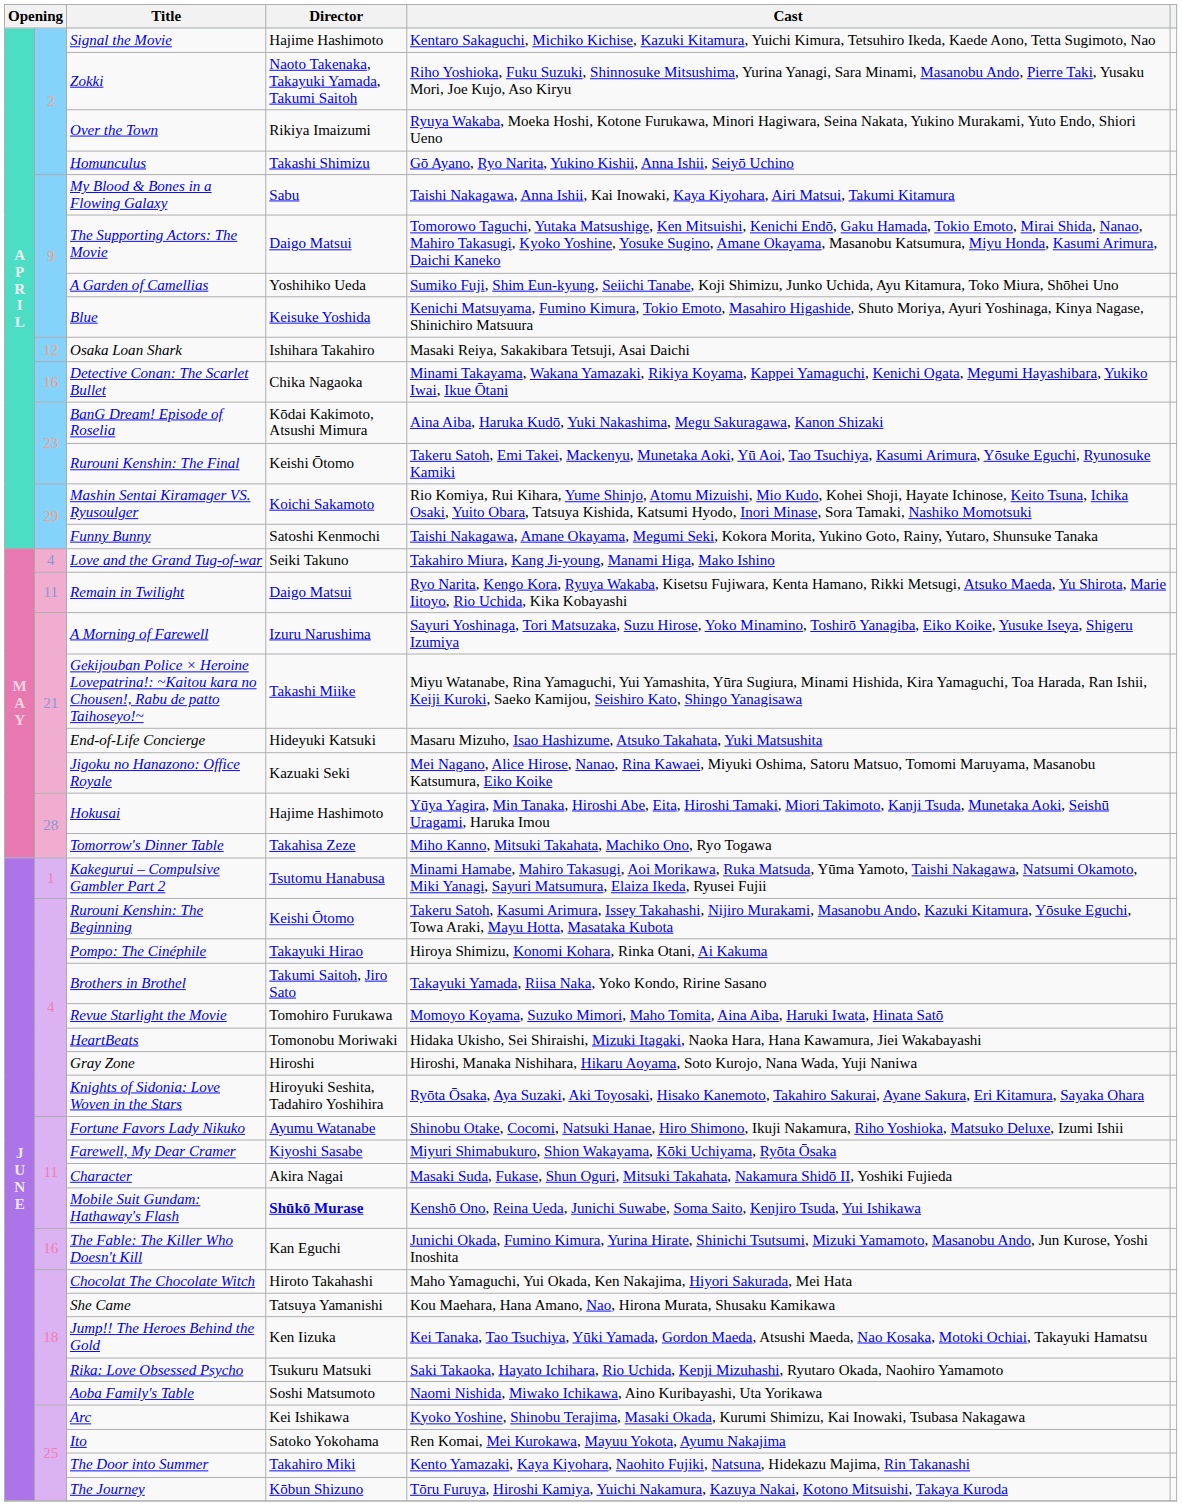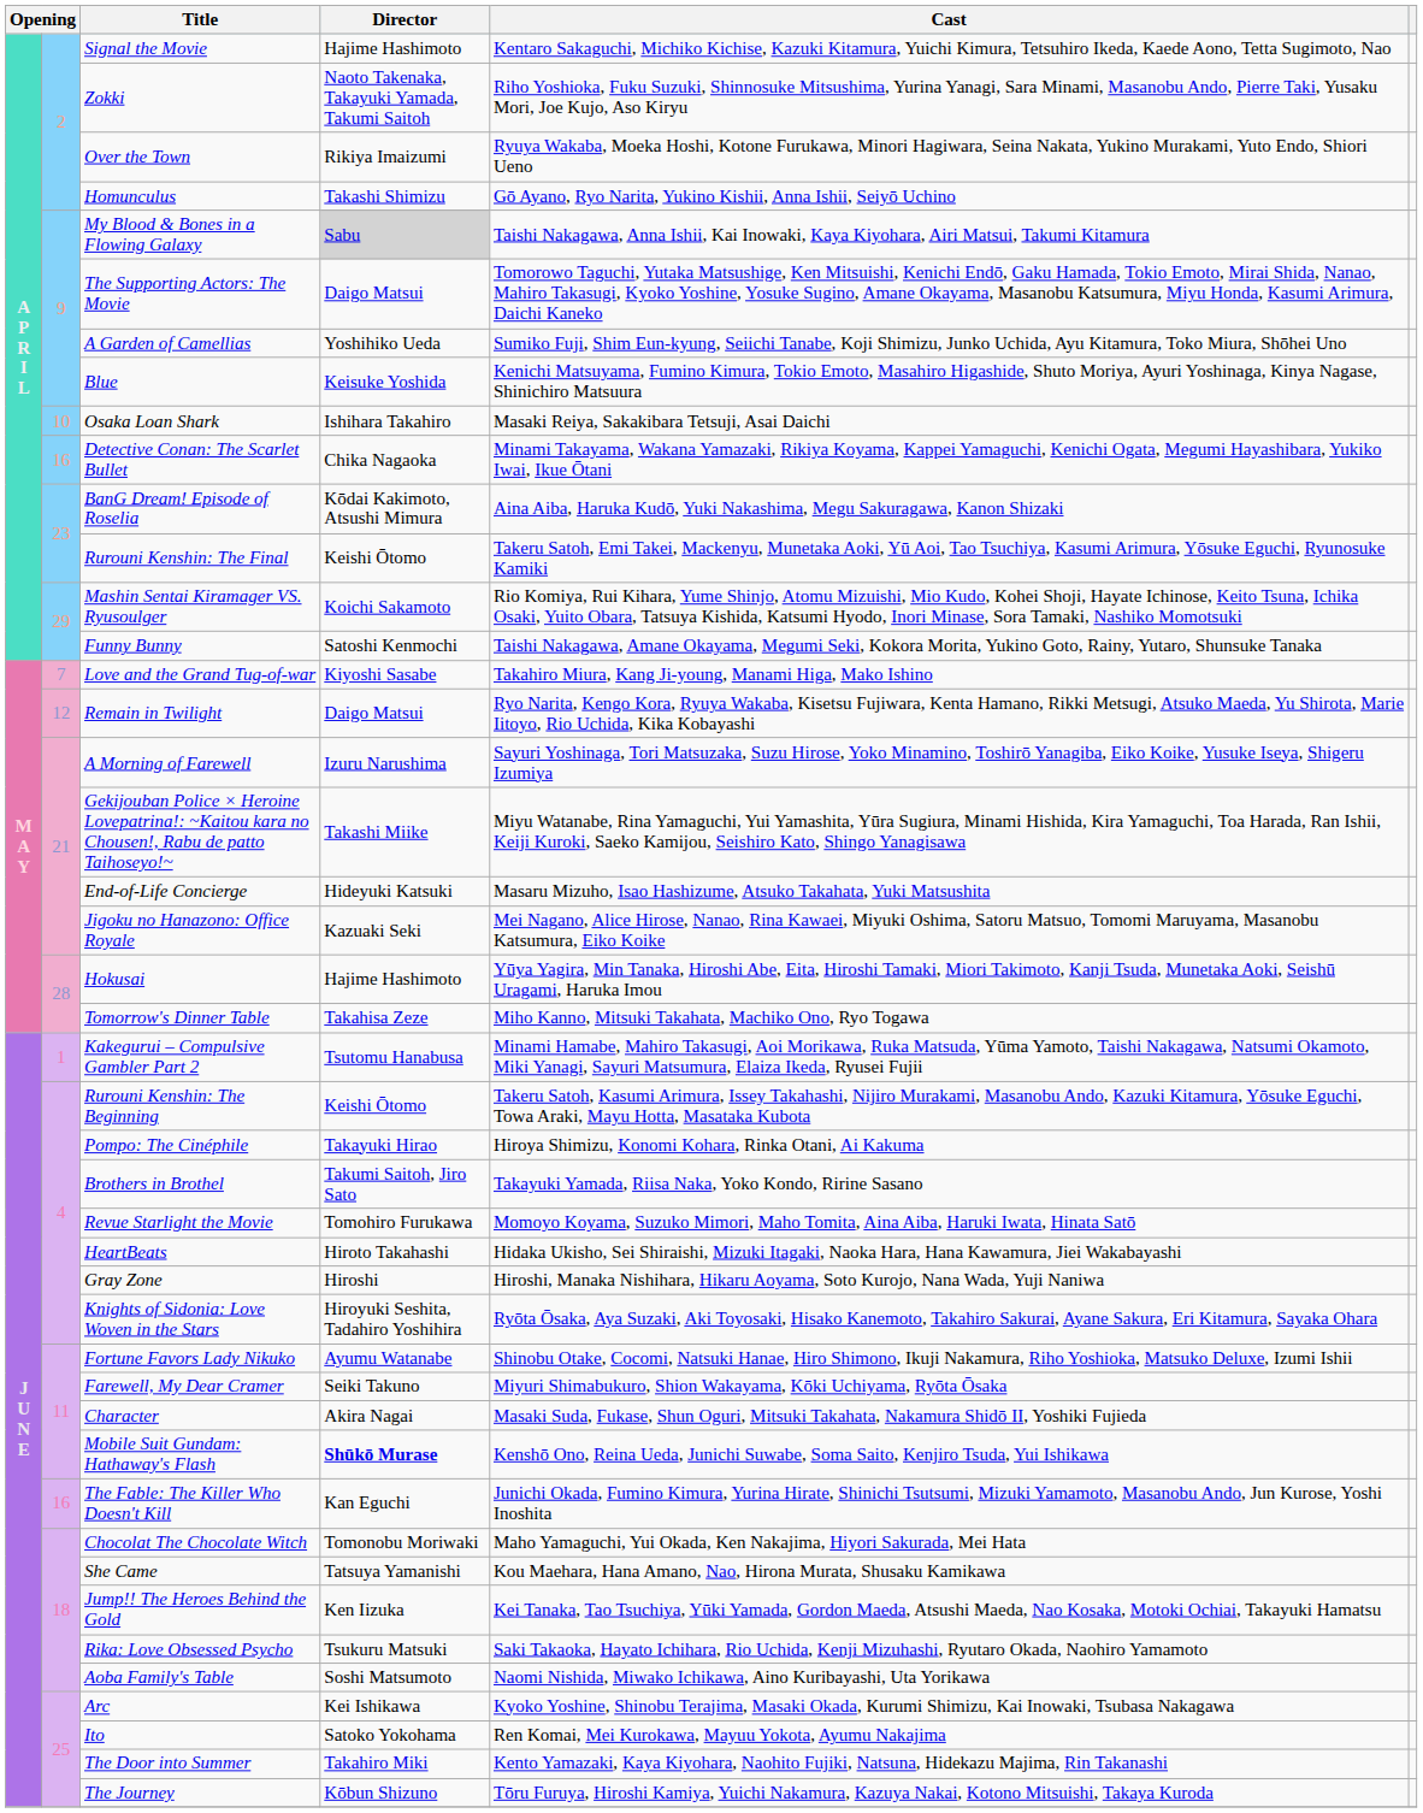 <table class="wikitable sortable">
 <tr style="background:#b0e0e6; text-align:center">
 <th colspan="2">Opening</th>
 <th style="width:17%">Title</th>
 <th style="width:12%">Director</th>
 <th>Cast</th>
 <th></th>
 </tr>
 <tr>
 <th rowspan="14" style="text-align:center; background:#4BDEC5; color:#EDEFF1;">A<br>P<br>R<br>I<br>L</th>
 <td rowspan="4" style="text-align:center; background:#85D3FA; color:#FF9C80;">2</td>
 <td><em><a href='#'>Signal the Movie</a></em></td>
 <td>Hajime Hashimoto</td>
 <td><a href='#'>Kentaro Sakaguchi</a>, <a href='#'>Michiko Kichise</a>, <a href='#'>Kazuki Kitamura</a>, Yuichi Kimura, Tetsuhiro Ikeda, Kaede Aono, Tetta Sugimoto, Nao</td>
 <td></td>
 </tr>
 <tr>
 <td><em><a href='#'>Zokki</a></em></td>
 <td><a href='#'>Naoto Takenaka</a>, <a href='#'>Takayuki Yamada</a>, <a href='#'>Takumi Saitoh</a></td>
 <td><a href='#'>Riho Yoshioka</a>, <a href='#'>Fuku Suzuki</a>, <a href='#'>Shinnosuke Mitsushima</a>, Yurina Yanagi, Sara Minami, <a href='#'>Masanobu Ando</a>, <a href='#'>Pierre Taki</a>, Yusaku Mori, Joe Kujo, Aso Kiryu</td>
 <td></td>
 </tr>
 <tr>
 <td><em><a href='#'>Over the Town</a></em></td>
 <td>Rikiya Imaizumi</td>
 <td><a href='#'>Ryuya Wakaba</a>, Moeka Hoshi, Kotone Furukawa, Minori Hagiwara, Seina Nakata, Yukino Murakami, Yuto Endo, Shiori Ueno</td>
 <td></td>
 </tr>
 <tr>
 <td><em><a href='#'>Homunculus</a></em></td>
 <td><a href='#'>Takashi Shimizu</a></td>
 <td><a href='#'>Gō Ayano</a>, <a href='#'>Ryo Narita</a>, <a href='#'>Yukino Kishii</a>, <a href='#'>Anna Ishii</a>, <a href='#'>Seiyō Uchino</a></td>
 <td></td>
 </tr>
 <tr>
 <td rowspan="4" style="text-align:center; background:#85D3FA; color:#FF9C80;">9</td>
 <td><em><a href='#'>My Blood & Bones in a Flowing Galaxy</a></em></td>
-<td><a href='#'>Sabu</a></td>
+<td style="background: lightgrey;"><a href='#'>Sabu</a></td>
 <td><a href='#'>Taishi Nakagawa</a>, <a href='#'>Anna Ishii</a>, Kai Inowaki, <a href='#'>Kaya Kiyohara</a>, <a href='#'>Airi Matsui</a>, <a href='#'>Takumi Kitamura</a></td>
 <td></td>
 </tr>
 <tr>
 <td><em><a href='#'>The Supporting Actors: The Movie</a></em></td>
 <td><a href='#'>Daigo Matsui</a></td>
 <td><a href='#'>Tomorowo Taguchi</a>, <a href='#'>Yutaka Matsushige</a>, <a href='#'>Ken Mitsuishi</a>, <a href='#'>Kenichi Endō</a>, <a href='#'>Gaku Hamada</a>, <a href='#'>Tokio Emoto</a>, <a href='#'>Mirai Shida</a>, <a href='#'>Nanao</a>, <a href='#'>Mahiro Takasugi</a>, <a href='#'>Kyoko Yoshine</a>, <a href='#'>Yosuke Sugino</a>, <a href='#'>Amane Okayama</a>, Masanobu Katsumura, <a href='#'>Miyu Honda</a>, <a href='#'>Kasumi Arimura</a>, <a href='#'>Daichi Kaneko</a></td>
 <td></td>
 </tr>
 <tr>
 <td><em><a href='#'>A Garden of Camellias</a></em></td>
 <td>Yoshihiko Ueda</td>
 <td><a href='#'>Sumiko Fuji</a>, <a href='#'>Shim Eun-kyung</a>, <a href='#'>Seiichi Tanabe</a>, Koji Shimizu, Junko Uchida, Ayu Kitamura, Toko Miura, Shōhei Uno</td>
 <td></td>
 </tr>
 <tr>
 <td><em><a href='#'>Blue</a></em></td>
 <td><a href='#'>Keisuke Yoshida</a></td>
 <td><a href='#'>Kenichi Matsuyama</a>, <a href='#'>Fumino Kimura</a>, <a href='#'>Tokio Emoto</a>, <a href='#'>Masahiro Higashide</a>, Shuto Moriya, Ayuri Yoshinaga, Kinya Nagase, Shinichiro Matsuura</td>
 <td></td>
 </tr>
 <tr>
-<td rowspan="1" style="text-align:center; background:#85D3FA; color:#FF9C80;">12</td>
+<td rowspan="1" style="text-align:center; background:#85D3FA; color:#FF9C80;">10</td>
 <td><em>Osaka Loan Shark</em></td>
 <td>Ishihara Takahiro</td>
 <td>Masaki Reiya, Sakakibara Tetsuji, Asai Daichi</td>
 <td></td>
 </tr>
 <tr>
 <td rowspan="1" style="text-align:center; background:#85D3FA; color:#FF9C80;">16</td>
 <td><em><a href='#'>Detective Conan: The Scarlet Bullet</a></em></td>
 <td>Chika Nagaoka</td>
 <td><a href='#'>Minami Takayama</a>, <a href='#'>Wakana Yamazaki</a>, <a href='#'>Rikiya Koyama</a>, <a href='#'>Kappei Yamaguchi</a>, <a href='#'>Kenichi Ogata</a>, <a href='#'>Megumi Hayashibara</a>, <a href='#'>Yukiko Iwai</a>, <a href='#'>Ikue Ōtani</a></td>
 <td></td>
 </tr>
 <tr>
 <td rowspan="2" style="text-align:center; background:#85D3FA; color:#FF9C80;">23</td>
 <td><em><a href='#'>BanG Dream! Episode of Roselia</a></em></td>
 <td>Kōdai Kakimoto, Atsushi Mimura</td>
 <td><a href='#'>Aina Aiba</a>, <a href='#'>Haruka Kudō</a>, <a href='#'>Yuki Nakashima</a>, <a href='#'>Megu Sakuragawa</a>, <a href='#'>Kanon Shizaki</a></td>
 <td></td>
 </tr>
 <tr>
 <td><em><a href='#'>Rurouni Kenshin: The Final</a></em></td>
 <td>Keishi Ōtomo</td>
 <td><a href='#'>Takeru Satoh</a>, <a href='#'>Emi Takei</a>, <a href='#'>Mackenyu</a>, <a href='#'>Munetaka Aoki</a>, <a href='#'>Yū Aoi</a>, <a href='#'>Tao Tsuchiya</a>, <a href='#'>Kasumi Arimura</a>, <a href='#'>Yōsuke Eguchi</a>, <a href='#'>Ryunosuke Kamiki</a></td>
 <td></td>
 </tr>
 <tr>
 <td rowspan="2" style="text-align:center; background:#85D3FA; color:#FF9C80;">29</td>
 <td><em><a href='#'>Mashin Sentai Kiramager VS. Ryusoulger</a></em></td>
 <td><a href='#'>Koichi Sakamoto</a></td>
 <td>Rio Komiya, Rui Kihara, <a href='#'>Yume Shinjo</a>, <a href='#'>Atomu Mizuishi</a>, <a href='#'>Mio Kudo</a>, Kohei Shoji, Hayate Ichinose, <a href='#'>Keito Tsuna</a>, <a href='#'>Ichika Osaki</a>, <a href='#'>Yuito Obara</a>, Tatsuya Kishida, Katsumi Hyodo, <a href='#'>Inori Minase</a>, Sora Tamaki, <a href='#'>Nashiko Momotsuki</a></td>
 <td></td>
 </tr>
 <tr>
 <td><em><a href='#'>Funny Bunny</a></em></td>
 <td>Satoshi Kenmochi</td>
 <td><a href='#'>Taishi Nakagawa</a>, <a href='#'>Amane Okayama</a>, <a href='#'>Megumi Seki</a>, Kokora Morita, Yukino Goto, Rainy, Yutaro, Shunsuke Tanaka</td>
 <td></td>
 </tr>
 <tr>
 <th rowspan="8" style="text-align:center; background:#E879B0; color:#FFD5DF;">M<br>A<br>Y</th>
-<td rowspan="1" style="text-align:center; background:#F1ADCF; color:#8C97D2;">4</td>
+<td rowspan="1" style="text-align:center; background:#F1ADCF; color:#8C97D2;">7</td>
 <td><em><a href='#'>Love and the Grand Tug-of-war</a></em></td>
-<td>Seiki Takuno</td>
+<td><a href='#'>Kiyoshi Sasabe</a></td>
 <td><a href='#'>Takahiro Miura</a>, <a href='#'>Kang Ji-young</a>, <a href='#'>Manami Higa</a>, <a href='#'>Mako Ishino</a></td>
 <td></td>
 </tr>
 <tr>
-<td rowspan="1" style="text-align:center; background:#F1ADCF; color:#8C97D2;">11</td>
+<td rowspan="1" style="text-align:center; background:#F1ADCF; color:#8C97D2;">12</td>
 <td><em><a href='#'>Remain in Twilight</a></em></td>
 <td><a href='#'>Daigo Matsui</a></td>
 <td><a href='#'>Ryo Narita</a>, <a href='#'>Kengo Kora</a>, <a href='#'>Ryuya Wakaba</a>, Kisetsu Fujiwara, Kenta Hamano, Rikki Metsugi, <a href='#'>Atsuko Maeda</a>, <a href='#'>Yu Shirota</a>, <a href='#'>Marie Iitoyo</a>, <a href='#'>Rio Uchida</a>, Kika Kobayashi</td>
 <td></td>
 </tr>
 <tr>
 <td rowspan="4" style="text-align:center; background:#F1ADCF; color:#8C97D2;">21</td>
 <td><em><a href='#'>A Morning of Farewell</a></em></td>
 <td><a href='#'>Izuru Narushima</a></td>
 <td><a href='#'>Sayuri Yoshinaga</a>, <a href='#'>Tori Matsuzaka</a>, <a href='#'>Suzu Hirose</a>, <a href='#'>Yoko Minamino</a>, <a href='#'>Toshirō Yanagiba</a>, <a href='#'>Eiko Koike</a>, <a href='#'>Yusuke Iseya</a>, <a href='#'>Shigeru Izumiya</a></td>
 <td></td>
 </tr>
 <tr>
 <td><em><a href='#'>Gekijouban Police × Heroine Lovepatrina!: ~Kaitou kara no Chousen!, Rabu de patto Taihoseyo!~</a></em></td>
 <td><a href='#'>Takashi Miike</a></td>
 <td>Miyu Watanabe, Rina Yamaguchi, Yui Yamashita, Yūra Sugiura, Minami Hishida, Kira Yamaguchi, Toa Harada, Ran Ishii, <a href='#'>Keiji Kuroki</a>, Saeko Kamijou, <a href='#'>Seishiro Kato</a>, <a href='#'>Shingo Yanagisawa</a></td>
 <td></td>
 </tr>
 <tr>
 <td><em>End-of-Life Concierge</em></td>
 <td>Hideyuki Katsuki</td>
 <td>Masaru Mizuho, <a href='#'>Isao Hashizume</a>, <a href='#'>Atsuko Takahata</a>, <a href='#'>Yuki Matsushita</a></td>
 <td></td>
 </tr>
 <tr>
 <td><em><a href='#'>Jigoku no Hanazono: Office Royale</a></em></td>
 <td>Kazuaki Seki</td>
 <td><a href='#'>Mei Nagano</a>, <a href='#'>Alice Hirose</a>, <a href='#'>Nanao</a>, <a href='#'>Rina Kawaei</a>, Miyuki Oshima, Satoru Matsuo, Tomomi Maruyama, Masanobu Katsumura, <a href='#'>Eiko Koike</a></td>
 <td></td>
 </tr>
 <tr>
 <td rowspan="2" style="text-align:center; background:#F1ADCF; color:#8C97D2;">28</td>
 <td><em><a href='#'>Hokusai</a></em></td>
 <td>Hajime Hashimoto</td>
 <td><a href='#'>Yūya Yagira</a>, <a href='#'>Min Tanaka</a>, <a href='#'>Hiroshi Abe</a>, <a href='#'>Eita</a>, <a href='#'>Hiroshi Tamaki</a>, <a href='#'>Miori Takimoto</a>, <a href='#'>Kanji Tsuda</a>, <a href='#'>Munetaka Aoki</a>, <a href='#'>Seishū Uragami</a>, Haruka Imou</td>
 <td></td>
 </tr>
 <tr>
 <td><em><a href='#'>Tomorrow's Dinner Table</a></em></td>
 <td><a href='#'>Takahisa Zeze</a></td>
 <td><a href='#'>Miho Kanno</a>, <a href='#'>Mitsuki Takahata</a>, <a href='#'>Machiko Ono</a>, Ryo Togawa</td>
 <td></td>
 </tr>
 <tr>
 <th rowspan="22" style="text-align:center; background:#AD73E8; color:#EAE7ED;">J<br>U<br>N<br>E</th>
 <td rowspan="1" style="text-align:center; background:#DBB3F2; color:#F57AB5;">1</td>
 <td><em><a href='#'>Kakegurui – Compulsive Gambler Part 2</a></em></td>
 <td><a href='#'>Tsutomu Hanabusa</a></td>
 <td><a href='#'>Minami Hamabe</a>, <a href='#'>Mahiro Takasugi</a>, <a href='#'>Aoi Morikawa</a>, <a href='#'>Ruka Matsuda</a>, Yūma Yamoto, <a href='#'>Taishi Nakagawa</a>, <a href='#'>Natsumi Okamoto</a>, <a href='#'>Miki Yanagi</a>, <a href='#'>Sayuri Matsumura</a>, <a href='#'>Elaiza Ikeda</a>, Ryusei Fujii</td>
 <td></td>
 </tr>
 <tr>
 <td rowspan="7" style="text-align:center; background:#DBB3F2; color:#F57AB5;">4</td>
 <td><em><a href='#'>Rurouni Kenshin: The Beginning</a></em></td>
 <td><a href='#'>Keishi Ōtomo</a></td>
 <td><a href='#'>Takeru Satoh</a>, <a href='#'>Kasumi Arimura</a>, <a href='#'>Issey Takahashi</a>, <a href='#'>Nijiro Murakami</a>, <a href='#'>Masanobu Ando</a>, <a href='#'>Kazuki Kitamura</a>, <a href='#'>Yōsuke Eguchi</a>, Towa Araki, <a href='#'>Mayu Hotta</a>, <a href='#'>Masataka Kubota</a></td>
 <td></td>
 </tr>
 <tr>
 <td><em><a href='#'>Pompo: The Cinéphile</a></em></td>
 <td><a href='#'>Takayuki Hirao</a></td>
 <td>Hiroya Shimizu, <a href='#'>Konomi Kohara</a>, Rinka Otani, <a href='#'>Ai Kakuma</a></td>
 <td></td>
 </tr>
 <tr>
 <td><em><a href='#'>Brothers in Brothel</a></em></td>
 <td><a href='#'>Takumi Saitoh</a>, <a href='#'>Jiro Sato</a></td>
 <td><a href='#'>Takayuki Yamada</a>, <a href='#'>Riisa Naka</a>, Yoko Kondo, Ririne Sasano</td>
 <td></td>
 </tr>
 <tr>
 <td><em><a href='#'>Revue Starlight the Movie</a></em></td>
 <td>Tomohiro Furukawa</td>
 <td><a href='#'>Momoyo Koyama</a>, <a href='#'>Suzuko Mimori</a>, <a href='#'>Maho Tomita</a>, <a href='#'>Aina Aiba</a>, <a href='#'>Haruki Iwata</a>, <a href='#'>Hinata Satō</a></td>
 <td></td>
 </tr>
 <tr>
 <td><em><a href='#'>HeartBeats</a></em></td>
-<td>Tomonobu Moriwaki</td>
+<td>Hiroto Takahashi</td>
 <td>Hidaka Ukisho, Sei Shiraishi, <a href='#'>Mizuki Itagaki</a>, Naoka Hara, Hana Kawamura, Jiei Wakabayashi</td>
 <td></td>
 </tr>
 <tr>
 <td><em>Gray Zone</em></td>
 <td>Hiroshi</td>
 <td>Hiroshi, Manaka Nishihara, <a href='#'>Hikaru Aoyama</a>, Soto Kurojo, Nana Wada, Yuji Naniwa</td>
 <td></td>
 </tr>
 <tr>
 <td><em><a href='#'>Knights of Sidonia: Love Woven in the Stars</a></em></td>
 <td>Hiroyuki Seshita, Tadahiro Yoshihira</td>
 <td><a href='#'>Ryōta Ōsaka</a>, <a href='#'>Aya Suzaki</a>, <a href='#'>Aki Toyosaki</a>, <a href='#'>Hisako Kanemoto</a>, <a href='#'>Takahiro Sakurai</a>, <a href='#'>Ayane Sakura</a>, <a href='#'>Eri Kitamura</a>, <a href='#'>Sayaka Ohara</a></td>
 <td></td>
 </tr>
 <tr>
 <td rowspan="4" style="text-align:center; background:#DBB3F2; color:#F57AB5;">11</td>
 <td><em><a href='#'>Fortune Favors Lady Nikuko</a></em></td>
 <td><a href='#'>Ayumu Watanabe</a></td>
 <td><a href='#'>Shinobu Otake</a>, <a href='#'>Cocomi</a>, <a href='#'>Natsuki Hanae</a>, <a href='#'>Hiro Shimono</a>, Ikuji Nakamura, <a href='#'>Riho Yoshioka</a>, <a href='#'>Matsuko Deluxe</a>, Izumi Ishii</td>
 <td></td>
 </tr>
 <tr>
 <td><em><a href='#'>Farewell, My Dear Cramer</a></em></td>
-<td><a href='#'>Kiyoshi Sasabe</a></td>
+<td>Seiki Takuno</td>
 <td><a href='#'>Miyuri Shimabukuro</a>, <a href='#'>Shion Wakayama</a>, <a href='#'>Kōki Uchiyama</a>, <a href='#'>Ryōta Ōsaka</a></td>
 <td></td>
 </tr>
 <tr>
 <td><em><a href='#'>Character</a></em></td>
 <td>Akira Nagai</td>
 <td><a href='#'>Masaki Suda</a>, <a href='#'>Fukase</a>, <a href='#'>Shun Oguri</a>, <a href='#'>Mitsuki Takahata</a>, <a href='#'>Nakamura Shidō II</a>, Yoshiki Fujieda</td>
 <td></td>
 </tr>
 <tr>
 <td><em><a href='#'>Mobile Suit Gundam: Hathaway's Flash</a></em></td>
 <td><strong><a href='#'>Shūkō Murase</a></strong></td>
 <td><a href='#'>Kenshō Ono</a>, <a href='#'>Reina Ueda</a>, <a href='#'>Junichi Suwabe</a>, <a href='#'>Soma Saito</a>, <a href='#'>Kenjiro Tsuda</a>, <a href='#'>Yui Ishikawa</a></td>
 <td></td>
 </tr>
 <tr>
 <td rowspan="1" style="text-align:center; background:#DBB3F2; color:#F57AB5;">16</td>
 <td><em><a href='#'>The Fable: The Killer Who Doesn't Kill</a></em></td>
 <td>Kan Eguchi</td>
 <td><a href='#'>Junichi Okada</a>, <a href='#'>Fumino Kimura</a>, <a href='#'>Yurina Hirate</a>, <a href='#'>Shinichi Tsutsumi</a>, <a href='#'>Mizuki Yamamoto</a>, <a href='#'>Masanobu Ando</a>, Jun Kurose, Yoshi Inoshita</td>
 <td></td>
 </tr>
 <tr>
 <td rowspan="5" style="text-align:center; background:#DBB3F2; color:#F57AB5;">18</td>
 <td><em><a href='#'>Chocolat The Chocolate Witch</a></em></td>
-<td>Hiroto Takahashi</td>
+<td>Tomonobu Moriwaki</td>
 <td>Maho Yamaguchi, Yui Okada, Ken Nakajima, <a href='#'>Hiyori Sakurada</a>, Mei  Hata</td>
 <td></td>
 </tr>
 <tr>
 <td><em>She Came</em></td>
 <td>Tatsuya Yamanishi</td>
 <td>Kou Maehara, Hana Amano, <a href='#'>Nao</a>, Hirona Murata, Shusaku Kamikawa</td>
 <td></td>
 </tr>
 <tr>
 <td><em><a href='#'>Jump!! The Heroes Behind the Gold</a></em></td>
 <td>Ken Iizuka</td>
 <td><a href='#'>Kei Tanaka</a>, <a href='#'>Tao Tsuchiya</a>, <a href='#'>Yūki Yamada</a>, <a href='#'>Gordon Maeda</a>, Atsushi Maeda, <a href='#'>Nao Kosaka</a>, <a href='#'>Motoki Ochiai</a>, Takayuki Hamatsu</td>
 <td></td>
 </tr>
 <tr>
 <td><em><a href='#'>Rika: Love Obsessed Psycho</a></em></td>
 <td>Tsukuru Matsuki</td>
 <td><a href='#'>Saki Takaoka</a>, <a href='#'>Hayato Ichihara</a>, <a href='#'>Rio Uchida</a>, <a href='#'>Kenji Mizuhashi</a>, Ryutaro Okada, Naohiro Yamamoto</td>
 <td></td>
 </tr>
 <tr>
 <td><em><a href='#'>Aoba Family's Table</a></em></td>
 <td>Soshi Matsumoto</td>
 <td><a href='#'>Naomi Nishida</a>, <a href='#'>Miwako Ichikawa</a>, Aino Kuribayashi, Uta Yorikawa</td>
 <td></td>
 </tr>
 <tr>
 <td rowspan="4" style="text-align:center; background:#DBB3F2; color:#F57AB5;">25</td>
 <td><em><a href='#'>Arc</a></em></td>
 <td>Kei Ishikawa</td>
 <td><a href='#'>Kyoko Yoshine</a>, <a href='#'>Shinobu Terajima</a>, <a href='#'>Masaki Okada</a>, Kurumi Shimizu, Kai Inowaki, Tsubasa Nakagawa</td>
 <td></td>
 </tr>
 <tr>
 <td><em><a href='#'>Ito</a></em></td>
 <td>Satoko Yokohama</td>
 <td>Ren Komai, <a href='#'>Mei Kurokawa</a>, <a href='#'>Mayuu Yokota</a>, <a href='#'>Ayumu Nakajima</a></td>
 <td></td>
 </tr>
 <tr>
 <td><em><a href='#'>The Door into Summer</a></em></td>
 <td><a href='#'>Takahiro Miki</a></td>
 <td><a href='#'>Kento Yamazaki</a>, <a href='#'>Kaya Kiyohara</a>,  <a href='#'>Naohito Fujiki</a>, <a href='#'>Natsuna</a>, Hidekazu Majima, <a href='#'>Rin Takanashi</a></td>
 <td></td>
 </tr>
 <tr>
 <td><em><a href='#'>The Journey</a></em></td>
 <td><a href='#'>Kōbun Shizuno</a></td>
 <td><a href='#'>Tōru Furuya</a>, <a href='#'>Hiroshi Kamiya</a>, <a href='#'>Yuichi Nakamura</a>, <a href='#'>Kazuya Nakai</a>, <a href='#'>Kotono Mitsuishi</a>, <a href='#'>Takaya Kuroda</a></td>
 <td></td>
 </tr>
 <tr>
 </tr>
 </table>
